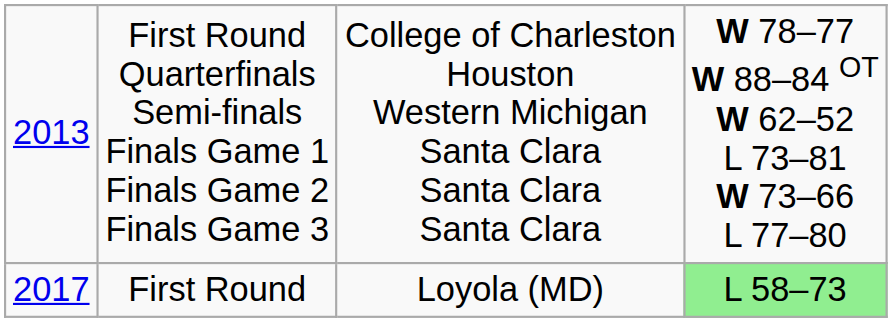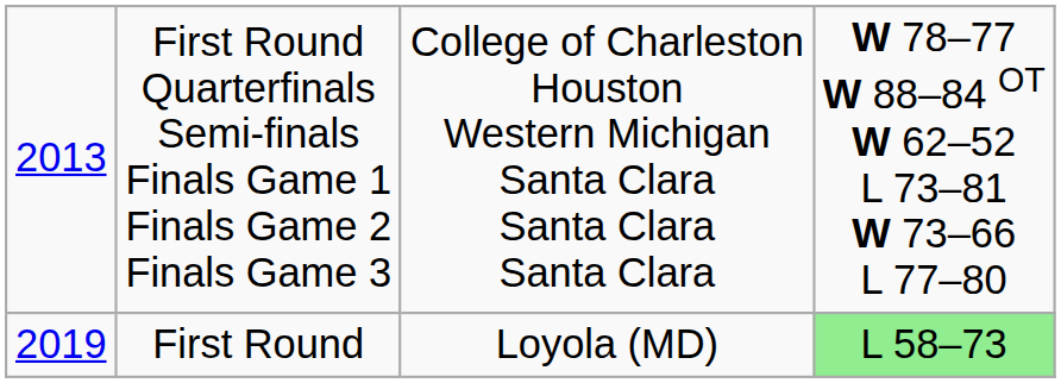 <table class="wikitable">
 <tr align="center">
 <td><a href='#'>2013</a></td>
 <td>First Round<br>Quarterfinals<br>Semi-finals<br>Finals Game 1<br>Finals Game 2<br>Finals Game 3</td>
 <td>College of Charleston<br>Houston<br>Western Michigan<br>Santa Clara<br>Santa Clara<br>Santa Clara</td>
 <td><strong>W</strong> 78–77<br><strong>W</strong> 88–84 <sup>OT</sup><br><strong>W</strong> 62–52<br>L 73–81<br><strong>W</strong> 73–66<br>L 77–80</td>
 </tr>
 <tr align="center">
-<td><a href='#'>2017</a></td>
+<td><a href='#'>2019</a></td>
 <td>First Round</td>
 <td>Loyola (MD)</td>
 <td style="background: lightgreen;">L 58–73</td>
 </tr>
 </table>
